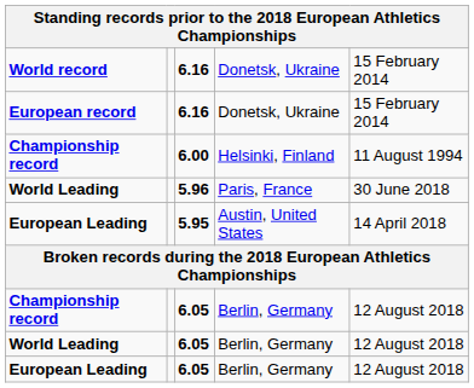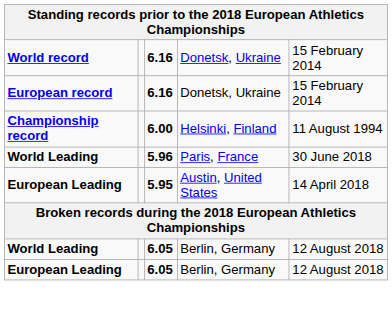 <table class="wikitable" width=75%>
 <tr>
 <th colspan="5">Standing records prior to the 2018 European Athletics Championships</th>
 </tr>
 <tr>
 <td><strong><a href='#'>World record</a></strong></td>
 <td></td>
 <td><strong>6.16</strong></td>
 <td><a href='#'>Donetsk</a>, <a href='#'>Ukraine</a></td>
 <td>15 February 2014</td>
 </tr>
 <tr>
 <td><strong><a href='#'>European record</a></strong></td>
 <td></td>
 <td><strong>6.16</strong></td>
 <td>Donetsk,  Ukraine</td>
 <td>15 February 2014</td>
 </tr>
 <tr>
 <td><strong><a href='#'>Championship record</a></strong></td>
 <td></td>
 <td><strong>6.00</strong></td>
 <td><a href='#'>Helsinki</a>, <a href='#'>Finland</a></td>
 <td>11 August 1994</td>
 </tr>
 <tr>
 <td><strong>World Leading</strong></td>
 <td></td>
 <td><strong>5.96</strong></td>
 <td><a href='#'>Paris</a>, <a href='#'>France</a></td>
 <td>30 June 2018</td>
 </tr>
 <tr>
 <td><strong>European Leading</strong></td>
 <td></td>
 <td><strong>5.95</strong></td>
 <td><a href='#'>Austin</a>, <a href='#'>United States</a></td>
 <td>14 April 2018</td>
 </tr>
 <tr>
 <th colspan="5">Broken records during the 2018 European Athletics Championships</th>
 </tr>
 <tr>
-<td><strong><a href='#'>Championship record</a></strong></td>
-<td></td>
-<td><strong>6.05</strong></td>
-<td><a href='#'>Berlin</a>, <a href='#'>Germany</a></td>
-<td>12 August 2018</td>
-</tr>
-<tr>
 <td><strong>World Leading</strong></td>
 <td></td>
 <td><strong>6.05</strong></td>
 <td>Berlin, Germany</td>
 <td>12 August 2018</td>
 </tr>
 <tr>
 <td><strong>European Leading</strong></td>
 <td></td>
 <td><strong>6.05</strong></td>
 <td>Berlin, Germany</td>
 <td>12 August 2018</td>
 </tr>
 </table>
